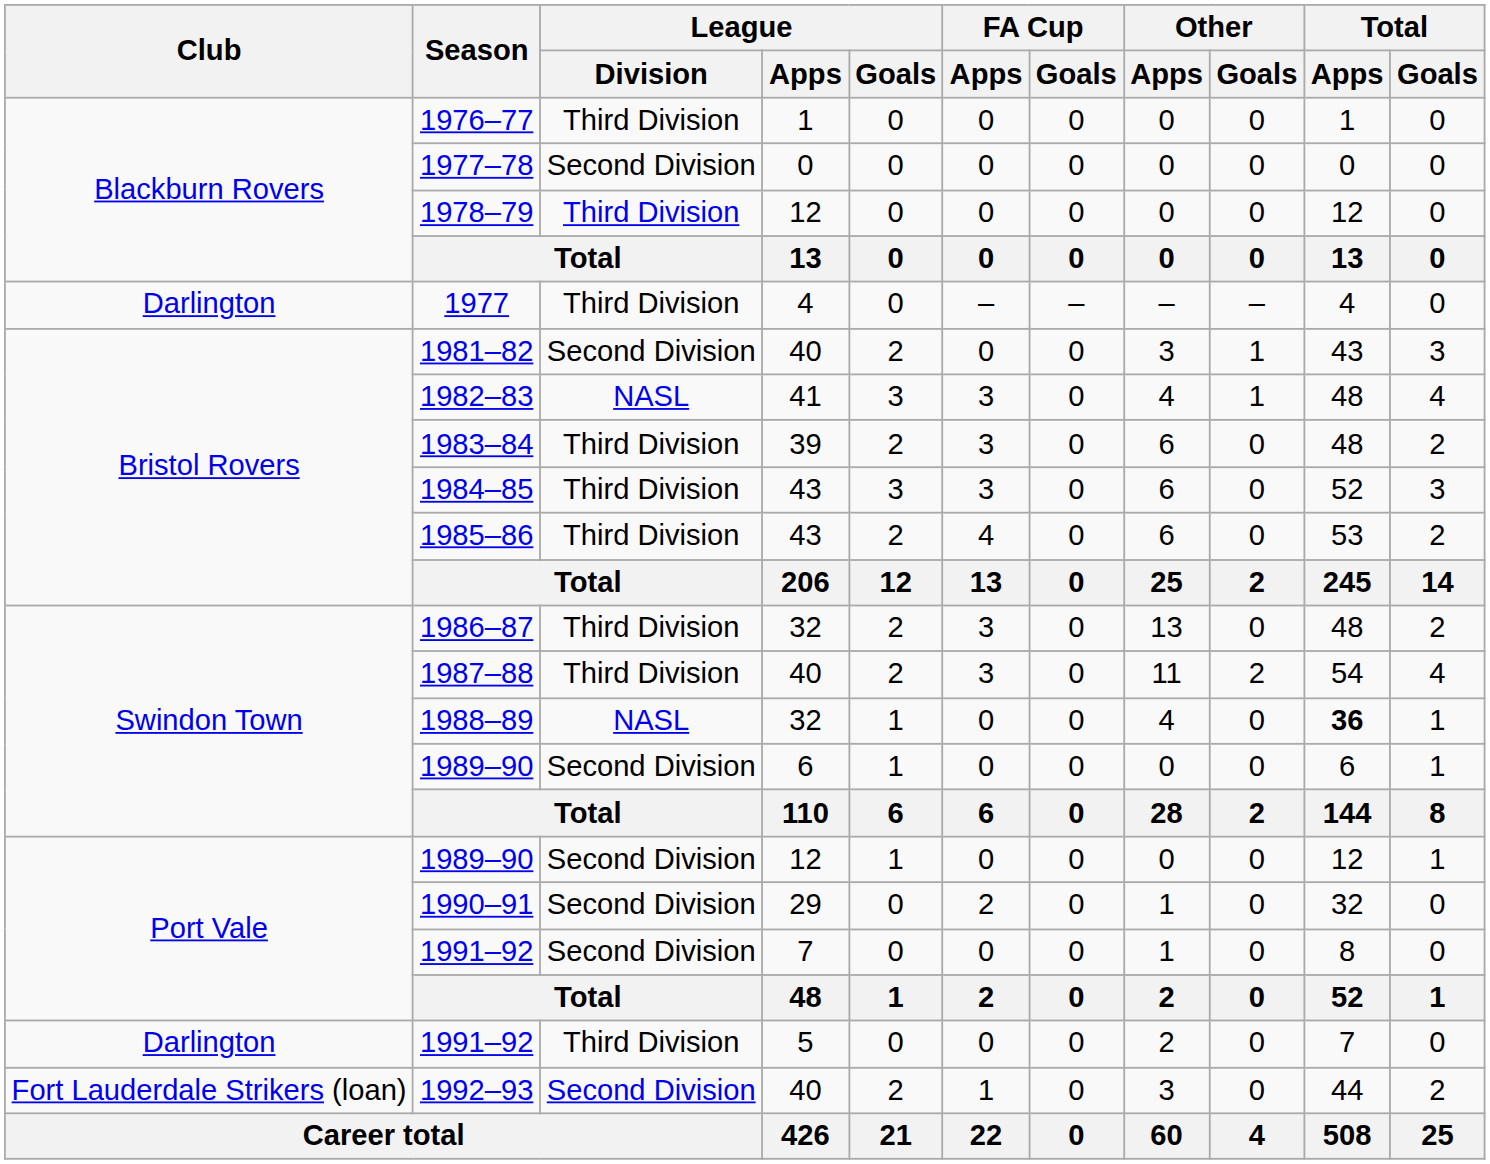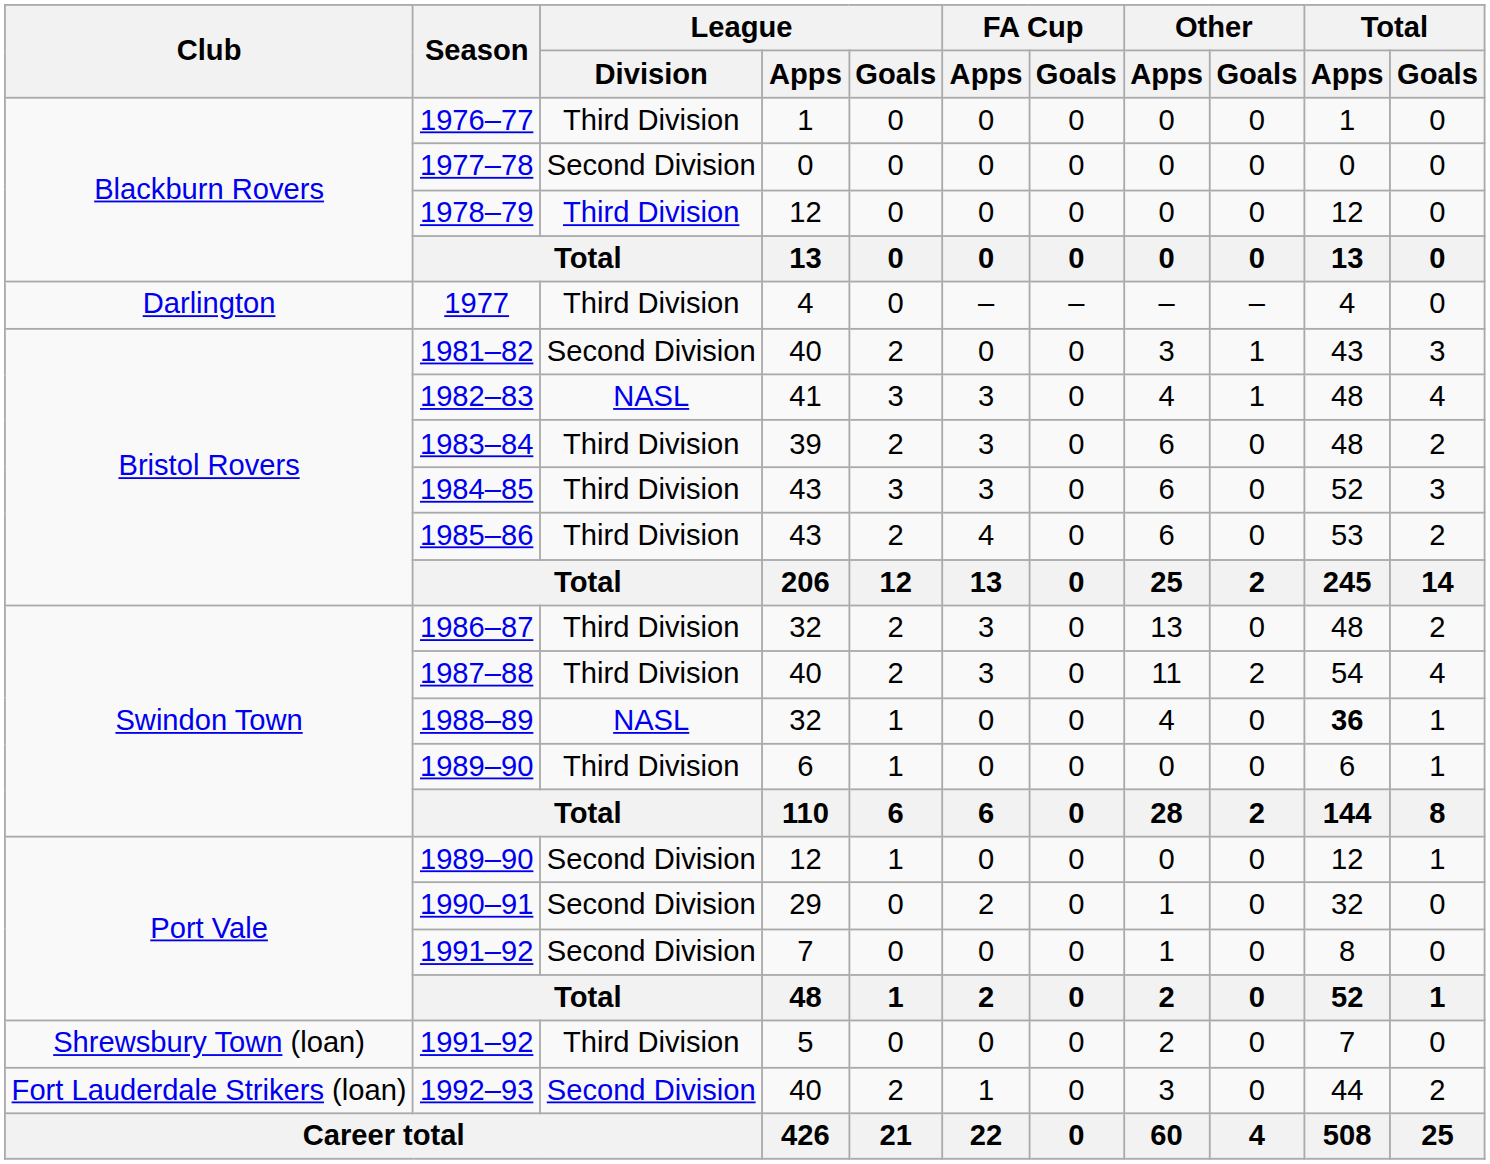 <table class="wikitable" style="text-align: center;">
 <tr>
 <th rowspan="2">Club</th>
 <th rowspan="2">Season</th>
 <th colspan="3">League</th>
 <th colspan="2">FA Cup</th>
 <th colspan="2">Other</th>
 <th colspan="2">Total</th>
 </tr>
 <tr>
 <th>Division</th>
 <th>Apps</th>
 <th>Goals</th>
 <th>Apps</th>
 <th>Goals</th>
 <th>Apps</th>
 <th>Goals</th>
 <th>Apps</th>
 <th>Goals</th>
 </tr>
 <tr>
 <td rowspan="4"><a href='#'>Blackburn Rovers</a></td>
 <td><a href='#'>1976–77</a></td>
 <td>Third Division</td>
 <td>1</td>
 <td>0</td>
 <td>0</td>
 <td>0</td>
 <td>0</td>
 <td>0</td>
 <td>1</td>
 <td>0</td>
 </tr>
 <tr>
 <td><a href='#'>1977–78</a></td>
 <td>Second Division</td>
 <td>0</td>
 <td>0</td>
 <td>0</td>
 <td>0</td>
 <td>0</td>
 <td>0</td>
 <td>0</td>
 <td>0</td>
 </tr>
 <tr>
 <td><a href='#'>1978–79</a></td>
 <td><a href='#'>Third Division</a></td>
 <td>12</td>
 <td>0</td>
 <td>0</td>
 <td>0</td>
 <td>0</td>
 <td>0</td>
 <td>12</td>
 <td>0</td>
 </tr>
 <tr>
 <th colspan="2">Total</th>
 <th>13</th>
 <th>0</th>
 <th>0</th>
 <th>0</th>
 <th>0</th>
 <th>0</th>
 <th>13</th>
 <th>0</th>
 </tr>
 <tr>
 <td><a href='#'>Darlington</a></td>
 <td><a href='#'>1977</a></td>
 <td>Third Division</td>
 <td>4</td>
 <td>0</td>
 <td>–</td>
 <td>–</td>
 <td>–</td>
 <td>–</td>
 <td>4</td>
 <td>0</td>
 </tr>
 <tr>
 <td rowspan="6"><a href='#'>Bristol Rovers</a></td>
 <td><a href='#'>1981–82</a></td>
 <td>Second Division</td>
 <td>40</td>
 <td>2</td>
 <td>0</td>
 <td>0</td>
 <td>3</td>
 <td>1</td>
 <td>43</td>
 <td>3</td>
 </tr>
 <tr>
 <td><a href='#'>1982–83</a></td>
 <td><a href='#'>NASL</a></td>
 <td>41</td>
 <td>3</td>
 <td>3</td>
 <td>0</td>
 <td>4</td>
 <td>1</td>
 <td>48</td>
 <td>4</td>
 </tr>
 <tr>
 <td><a href='#'>1983–84</a></td>
 <td>Third Division</td>
 <td>39</td>
 <td>2</td>
 <td>3</td>
 <td>0</td>
 <td>6</td>
 <td>0</td>
 <td>48</td>
 <td>2</td>
 </tr>
 <tr>
 <td><a href='#'>1984–85</a></td>
 <td>Third Division</td>
 <td>43</td>
 <td>3</td>
 <td>3</td>
 <td>0</td>
 <td>6</td>
 <td>0</td>
 <td>52</td>
 <td>3</td>
 </tr>
 <tr>
 <td><a href='#'>1985–86</a></td>
 <td>Third Division</td>
 <td>43</td>
 <td>2</td>
 <td>4</td>
 <td>0</td>
 <td>6</td>
 <td>0</td>
 <td>53</td>
 <td>2</td>
 </tr>
 <tr>
 <th colspan="2">Total</th>
 <th>206</th>
 <th>12</th>
 <th>13</th>
 <th>0</th>
 <th>25</th>
 <th>2</th>
 <th>245</th>
 <th>14</th>
 </tr>
 <tr>
 <td rowspan="5"><a href='#'>Swindon Town</a></td>
 <td><a href='#'>1986–87</a></td>
 <td>Third Division</td>
 <td>32</td>
 <td>2</td>
 <td>3</td>
 <td>0</td>
 <td>13</td>
 <td>0</td>
 <td>48</td>
 <td>2</td>
 </tr>
 <tr>
 <td><a href='#'>1987–88</a></td>
 <td>Third Division</td>
 <td>40</td>
 <td>2</td>
 <td>3</td>
 <td>0</td>
 <td>11</td>
 <td>2</td>
 <td>54</td>
 <td>4</td>
 </tr>
 <tr>
 <td><a href='#'>1988–89</a></td>
 <td><a href='#'>NASL</a></td>
 <td>32</td>
 <td>1</td>
 <td>0</td>
 <td>0</td>
 <td>4</td>
 <td>0</td>
 <td><strong>36</strong></td>
 <td>1</td>
 </tr>
 <tr>
 <td><a href='#'>1989–90</a></td>
-<td>Second Division</td>
+<td>Third Division</td>
 <td>6</td>
 <td>1</td>
 <td>0</td>
 <td>0</td>
 <td>0</td>
 <td>0</td>
 <td>6</td>
 <td>1</td>
 </tr>
 <tr>
 <th colspan="2">Total</th>
 <th>110</th>
 <th>6</th>
 <th>6</th>
 <th>0</th>
 <th>28</th>
 <th>2</th>
 <th>144</th>
 <th>8</th>
 </tr>
 <tr>
 <td rowspan="4"><a href='#'>Port Vale</a></td>
 <td><a href='#'>1989–90</a></td>
 <td>Second Division</td>
 <td>12</td>
 <td>1</td>
 <td>0</td>
 <td>0</td>
 <td>0</td>
 <td>0</td>
 <td>12</td>
 <td>1</td>
 </tr>
 <tr>
 <td><a href='#'>1990–91</a></td>
 <td>Second Division</td>
 <td>29</td>
 <td>0</td>
 <td>2</td>
 <td>0</td>
 <td>1</td>
 <td>0</td>
 <td>32</td>
 <td>0</td>
 </tr>
 <tr>
 <td><a href='#'>1991–92</a></td>
 <td>Second Division</td>
 <td>7</td>
 <td>0</td>
 <td>0</td>
 <td>0</td>
 <td>1</td>
 <td>0</td>
 <td>8</td>
 <td>0</td>
 </tr>
 <tr>
 <th colspan="2">Total</th>
 <th>48</th>
 <th>1</th>
 <th>2</th>
 <th>0</th>
 <th>2</th>
 <th>0</th>
 <th>52</th>
 <th>1</th>
 </tr>
 <tr>
-<td><a href='#'>Darlington</a></td>
+<td><a href='#'>Shrewsbury Town</a> (loan)</td>
 <td><a href='#'>1991–92</a></td>
 <td>Third Division</td>
 <td>5</td>
 <td>0</td>
 <td>0</td>
 <td>0</td>
 <td>2</td>
 <td>0</td>
 <td>7</td>
 <td>0</td>
 </tr>
 <tr>
 <td><a href='#'>Fort Lauderdale Strikers</a> (loan)</td>
 <td><a href='#'>1992–93</a></td>
 <td><a href='#'>Second Division</a></td>
 <td>40</td>
 <td>2</td>
 <td>1</td>
 <td>0</td>
 <td>3</td>
 <td>0</td>
 <td>44</td>
 <td>2</td>
 </tr>
 <tr>
 <th colspan="3">Career total</th>
 <th>426</th>
 <th>21</th>
 <th>22</th>
 <th>0</th>
 <th>60</th>
 <th>4</th>
 <th>508</th>
 <th>25</th>
 </tr>
 </table>
